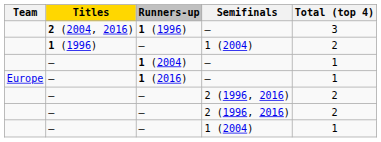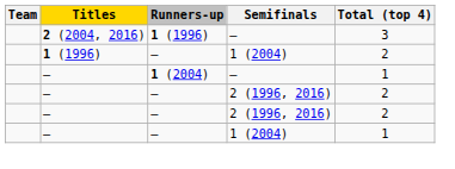 <table class="wikitable">
 <tr>
 <th>Team</th>
 <th style="background:#FFD700;">Titles</th>
 <th style="background:#C0C0C0;">Runners-up</th>
 <th>Semifinals</th>
 <th>Total (top 4)</th>
 </tr>
 <tr>
 <td></td>
 <td><strong>2</strong> (<a href='#'>2004</a>, <a href='#'>2016</a>)</td>
 <td><strong>1</strong> (<a href='#'>1996</a>)</td>
 <td>—</td>
 <td style="text-align:center;">3</td>
 </tr>
 <tr>
 <td></td>
 <td><strong>1</strong> (<a href='#'>1996</a>)</td>
 <td>—</td>
 <td>1 (<a href='#'>2004</a>)</td>
 <td style="text-align:center;">2</td>
 </tr>
 <tr>
 <td></td>
 <td>—</td>
 <td><strong>1</strong> (<a href='#'>2004</a>)</td>
 <td>—</td>
 <td style="text-align:center;">1</td>
 </tr>
 <tr>
-<td><a href='#'>Europe</a></td>
-<td>—</td>
-<td><strong>1</strong> (<a href='#'>2016</a>)</td>
-<td>—</td>
-<td style="text-align:center;">1</td>
-</tr>
-<tr>
 <td></td>
 <td>—</td>
 <td>—</td>
 <td>2 (<a href='#'>1996</a>, <a href='#'>2016</a>)</td>
 <td style="text-align:center;">2</td>
 </tr>
 <tr>
 <td></td>
 <td>—</td>
 <td>—</td>
 <td>2 (<a href='#'>1996</a>, <a href='#'>2016</a>)</td>
 <td style="text-align:center;">2</td>
 </tr>
 <tr>
 <td></td>
 <td>—</td>
 <td>—</td>
 <td>1 (<a href='#'>2004</a>)</td>
 <td style="text-align:center;">1</td>
 </tr>
 </table>
